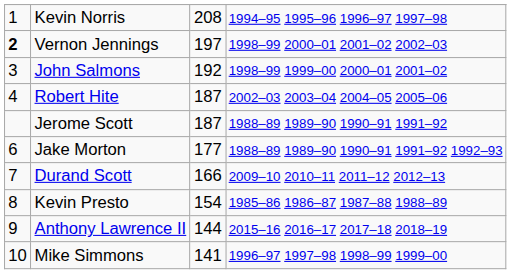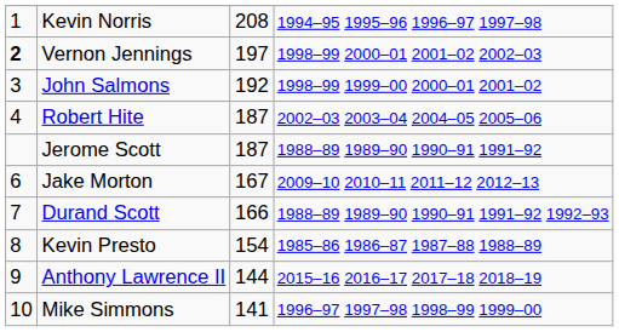 <table class="wikitable">
 <tr>
 </tr>
 <tr>
 <td>1</td>
 <td>Kevin Norris</td>
 <td>208</td>
 <td style="font-size:80%;"><a href='#'>1994–95</a> <a href='#'>1995–96</a> <a href='#'>1996–97</a> <a href='#'>1997–98</a></td>
 </tr>
 <tr>
 <td><strong>2</strong></td>
 <td>Vernon Jennings</td>
 <td>197</td>
 <td style="font-size:80%;"><a href='#'>1998–99</a> <a href='#'>2000–01</a> <a href='#'>2001–02</a> <a href='#'>2002–03</a></td>
 </tr>
 <tr>
 <td>3</td>
 <td><a href='#'>John Salmons</a></td>
 <td>192</td>
 <td style="font-size:80%;"><a href='#'>1998–99</a> <a href='#'>1999–00</a> <a href='#'>2000–01</a> <a href='#'>2001–02</a></td>
 </tr>
 <tr>
 <td>4</td>
 <td><a href='#'>Robert Hite</a></td>
 <td>187</td>
 <td style="font-size:80%;"><a href='#'>2002–03</a> <a href='#'>2003–04</a> <a href='#'>2004–05</a> <a href='#'>2005–06</a></td>
 </tr>
 <tr>
 <td></td>
 <td>Jerome Scott</td>
 <td>187</td>
 <td style="font-size:80%;"><a href='#'>1988–89</a> <a href='#'>1989–90</a> <a href='#'>1990–91</a> <a href='#'>1991–92</a></td>
 </tr>
 <tr>
 <td>6</td>
 <td>Jake Morton</td>
-<td>177</td>
-<td style="font-size:80%;"><a href='#'>1988–89</a> <a href='#'>1989–90</a> <a href='#'>1990–91</a> <a href='#'>1991–92</a> <a href='#'>1992–93</a></td>
+<td>167</td>
+<td style="font-size:80%;"><a href='#'>2009–10</a> <a href='#'>2010–11</a> <a href='#'>2011–12</a> <a href='#'>2012–13</a></td>
 </tr>
 <tr>
 <td>7</td>
 <td><a href='#'>Durand Scott</a></td>
 <td>166</td>
-<td style="font-size:80%;"><a href='#'>2009–10</a> <a href='#'>2010–11</a> <a href='#'>2011–12</a> <a href='#'>2012–13</a></td>
+<td style="font-size:80%;"><a href='#'>1988–89</a> <a href='#'>1989–90</a> <a href='#'>1990–91</a> <a href='#'>1991–92</a> <a href='#'>1992–93</a></td>
 </tr>
 <tr>
 <td>8</td>
 <td>Kevin Presto</td>
 <td>154</td>
 <td style="font-size:80%;"><a href='#'>1985–86</a> <a href='#'>1986–87</a> <a href='#'>1987–88</a> <a href='#'>1988–89</a></td>
 </tr>
 <tr>
 <td>9</td>
 <td><a href='#'>Anthony Lawrence II</a></td>
 <td>144</td>
 <td style="font-size:80%;"><a href='#'>2015–16</a> <a href='#'>2016–17</a> <a href='#'>2017–18</a> <a href='#'>2018–19</a></td>
 </tr>
 <tr>
 <td>10</td>
 <td>Mike Simmons</td>
 <td>141</td>
 <td style="font-size:80%;"><a href='#'>1996–97</a> <a href='#'>1997–98</a> <a href='#'>1998–99</a> <a href='#'>1999–00</a></td>
 </tr>
 </table>
